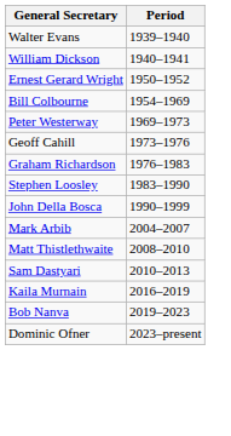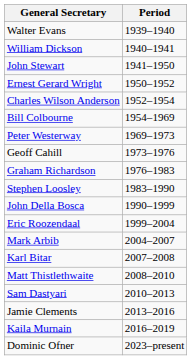 <table class="wikitable">
 <tr>
 <th>General Secretary</th>
 <th>Period</th>
 </tr>
 <tr>
 <td>Walter Evans</td>
 <td>1939–1940</td>
 </tr>
 <tr>
 <td><a href='#'>William Dickson</a></td>
 <td>1940–1941</td>
 </tr>
 <tr>
+<td><a href='#'>John Stewart</a></td>
+<td>1941–1950</td>
+</tr>
+<tr>
 <td><a href='#'>Ernest Gerard Wright</a></td>
 <td>1950–1952</td>
+</tr>
+<tr>
+<td><a href='#'>Charles Wilson Anderson</a></td>
+<td>1952–1954</td>
 </tr>
 <tr>
 <td><a href='#'>Bill Colbourne</a></td>
 <td>1954–1969</td>
 </tr>
 <tr>
 <td><a href='#'>Peter Westerway</a></td>
 <td>1969–1973</td>
 </tr>
 <tr>
 <td>Geoff Cahill</td>
 <td>1973–1976</td>
 </tr>
 <tr>
 <td><a href='#'>Graham Richardson</a></td>
 <td>1976–1983</td>
 </tr>
 <tr>
 <td><a href='#'>Stephen Loosley</a></td>
 <td>1983–1990</td>
 </tr>
 <tr>
 <td><a href='#'>John Della Bosca</a></td>
 <td>1990–1999</td>
 </tr>
 <tr>
+<td><a href='#'>Eric Roozendaal</a></td>
+<td>1999–2004</td>
+</tr>
+<tr>
 <td><a href='#'>Mark Arbib</a></td>
 <td>2004–2007</td>
+</tr>
+<tr>
+<td><a href='#'>Karl Bitar</a></td>
+<td>2007–2008</td>
 </tr>
 <tr>
 <td><a href='#'>Matt Thistlethwaite</a></td>
 <td>2008–2010</td>
 </tr>
 <tr>
 <td><a href='#'>Sam Dastyari</a></td>
 <td>2010–2013</td>
 </tr>
 <tr>
+<td>Jamie Clements</td>
+<td>2013–2016</td>
+</tr>
+<tr>
 <td><a href='#'>Kaila Murnain</a></td>
 <td>2016–2019</td>
-</tr>
-<tr>
-<td><a href='#'>Bob Nanva</a></td>
-<td>2019–2023</td>
 </tr>
 <tr>
 <td>Dominic Ofner</td>
 <td>2023–present</td>
 </tr>
 </table>
